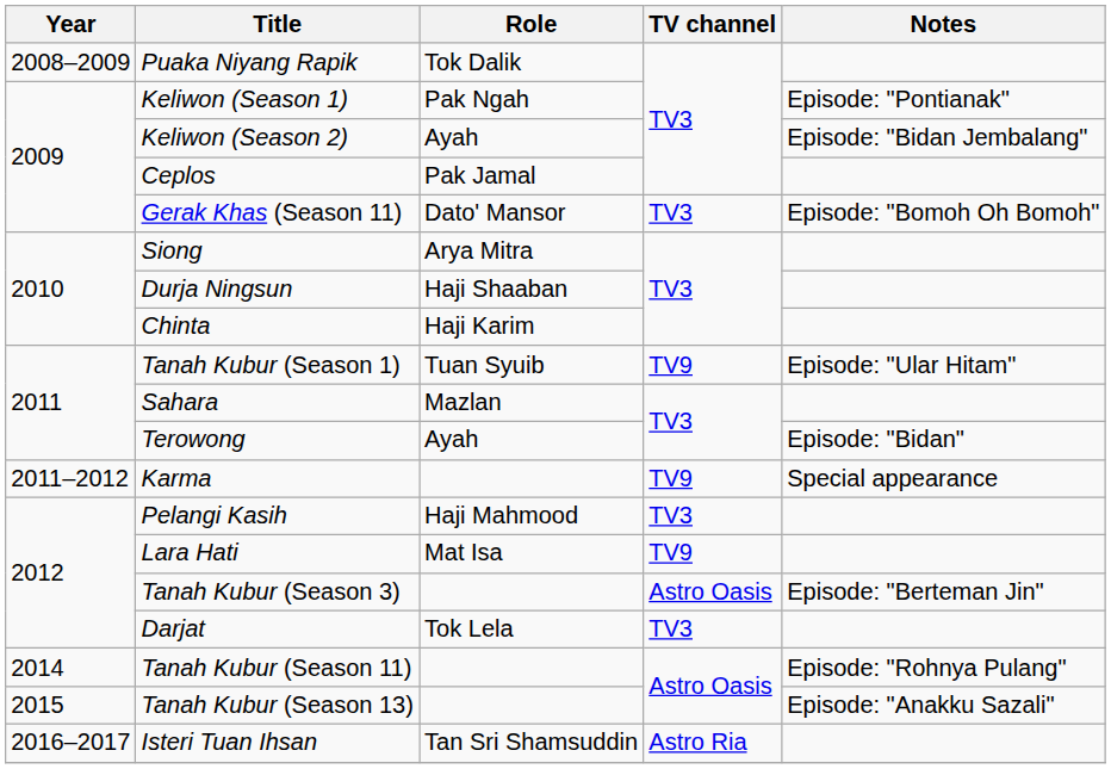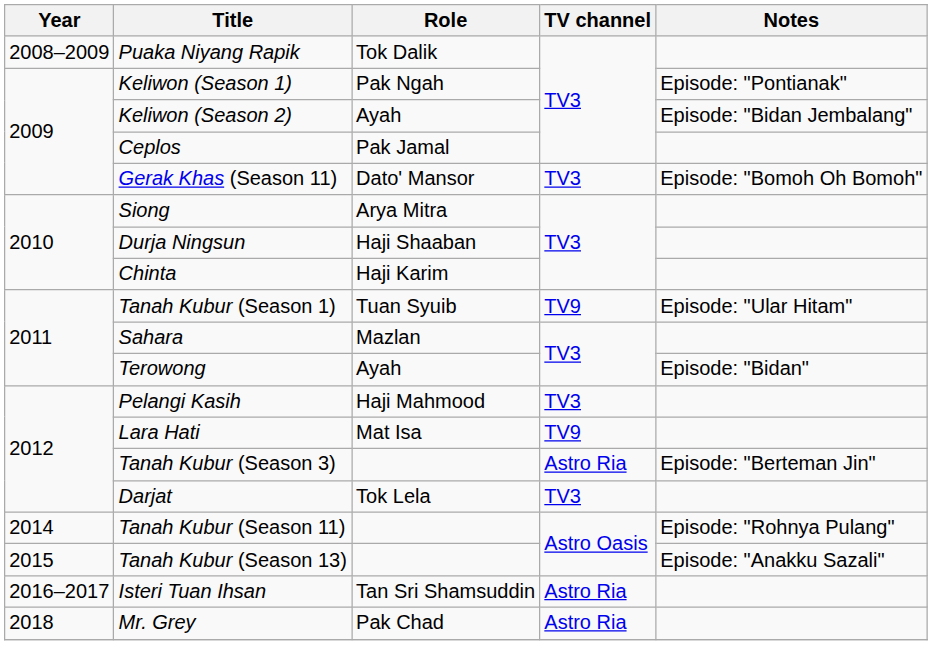 <table class="wikitable">
 <tr>
 <th>Year</th>
 <th>Title</th>
 <th>Role</th>
 <th>TV channel</th>
 <th>Notes</th>
 </tr>
 <tr>
 <td>2008–2009</td>
 <td><em>Puaka Niyang Rapik</em></td>
 <td>Tok Dalik</td>
 <td rowspan="4"><a href='#'>TV3</a></td>
 <td></td>
 </tr>
 <tr>
 <td rowspan="4">2009</td>
 <td><em>Keliwon (Season 1)</em></td>
 <td>Pak Ngah</td>
 <td>Episode: "Pontianak"</td>
 </tr>
 <tr>
 <td><em>Keliwon (Season 2)</em></td>
 <td>Ayah</td>
 <td>Episode: "Bidan Jembalang"</td>
 </tr>
 <tr>
 <td><em>Ceplos</em></td>
 <td>Pak Jamal</td>
 <td></td>
 </tr>
 <tr>
 <td><em><a href='#'>Gerak Khas</a></em> (Season 11)</td>
 <td>Dato' Mansor</td>
 <td><a href='#'>TV3</a></td>
 <td>Episode: "Bomoh Oh Bomoh"</td>
 </tr>
 <tr>
 <td rowspan="3">2010</td>
 <td><em>Siong</em></td>
 <td>Arya Mitra</td>
 <td rowspan="3"><a href='#'>TV3</a></td>
 <td></td>
 </tr>
 <tr>
 <td><em>Durja Ningsun</em></td>
 <td>Haji Shaaban</td>
 <td></td>
 </tr>
 <tr>
 <td><em>Chinta</em></td>
 <td>Haji Karim</td>
 <td></td>
 </tr>
 <tr>
 <td rowspan="3">2011</td>
 <td><em>Tanah Kubur</em> (Season 1)</td>
 <td>Tuan Syuib</td>
 <td><a href='#'>TV9</a></td>
 <td>Episode: "Ular Hitam"</td>
 </tr>
 <tr>
 <td><em>Sahara</em></td>
 <td>Mazlan</td>
 <td rowspan="2"><a href='#'>TV3</a></td>
 <td></td>
 </tr>
 <tr>
 <td><em>Terowong</em></td>
 <td>Ayah</td>
 <td>Episode: "Bidan"</td>
 </tr>
 <tr>
-<td>2011–2012</td>
-<td><em>Karma</em></td>
-<td></td>
-<td><a href='#'>TV9</a></td>
-<td>Special appearance</td>
-</tr>
-<tr>
 <td rowspan="4">2012</td>
 <td><em>Pelangi Kasih</em></td>
 <td>Haji Mahmood</td>
 <td><a href='#'>TV3</a></td>
 <td></td>
 </tr>
 <tr>
 <td><em>Lara Hati</em></td>
 <td>Mat Isa</td>
 <td><a href='#'>TV9</a></td>
 <td></td>
 </tr>
 <tr>
 <td><em>Tanah Kubur</em> (Season 3)</td>
 <td></td>
-<td><a href='#'>Astro Oasis</a></td>
+<td><a href='#'>Astro Ria</a></td>
 <td>Episode: "Berteman Jin"</td>
 </tr>
 <tr>
 <td><em>Darjat</em></td>
 <td>Tok Lela</td>
 <td><a href='#'>TV3</a></td>
 <td></td>
 </tr>
 <tr>
 <td>2014</td>
 <td><em>Tanah Kubur</em> (Season 11)</td>
 <td></td>
 <td rowspan="2"><a href='#'>Astro Oasis</a></td>
 <td>Episode: "Rohnya Pulang"</td>
 </tr>
 <tr>
 <td>2015</td>
 <td><em>Tanah Kubur</em> (Season 13)</td>
 <td></td>
 <td>Episode: "Anakku Sazali"</td>
 </tr>
 <tr>
 <td>2016–2017</td>
 <td><em>Isteri Tuan Ihsan</em></td>
 <td>Tan Sri Shamsuddin</td>
 <td><a href='#'>Astro Ria</a></td>
 <td></td>
 </tr>
 <tr>
+<td>2018</td>
+<td><em>Mr. Grey</em></td>
+<td>Pak Chad</td>
+<td><a href='#'>Astro Ria</a></td>
+<td></td>
+</tr>
+<tr>
 </tr>
 </table>
